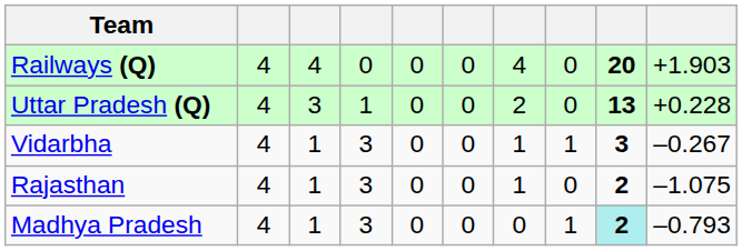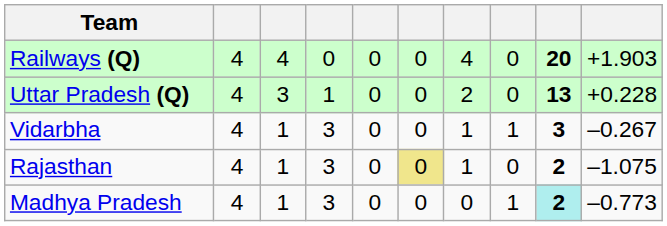 <table class="wikitable" style="text-align:center">
 <tr>
 <th style="width:140px;">Team</th>
 <th style="width:25px;"></th>
 <th style="width:25px;"></th>
 <th style="width:25px;"></th>
 <th style="width:25px;"></th>
 <th style="width:25px;"></th>
 <th style="width:25px;"></th>
 <th style="width:25px;"></th>
 <th style="width:25px;"></th>
 <th style="width:40px;"></th>
 </tr>
 <tr style="background:#cfc;">
 <td style="text-align:left"><a href='#'>Railways</a> <strong>(Q)</strong></td>
 <td>4</td>
 <td>4</td>
 <td>0</td>
 <td>0</td>
 <td>0</td>
 <td>4</td>
 <td>0</td>
 <td><strong>20</strong></td>
 <td>+1.903</td>
 </tr>
 <tr style="background:#cfc;">
 <td style="text-align:left"><a href='#'>Uttar Pradesh</a> <strong>(Q)</strong></td>
 <td>4</td>
 <td>3</td>
 <td>1</td>
 <td>0</td>
 <td>0</td>
 <td>2</td>
 <td>0</td>
 <td><strong>13</strong></td>
 <td>+0.228</td>
 </tr>
 <tr>
 <td style="text-align:left"><a href='#'>Vidarbha</a></td>
 <td>4</td>
 <td>1</td>
 <td>3</td>
 <td>0</td>
 <td>0</td>
 <td>1</td>
 <td>1</td>
 <td><strong>3</strong></td>
 <td>–0.267</td>
 </tr>
 <tr>
 <td style="text-align:left"><a href='#'>Rajasthan</a></td>
 <td>4</td>
 <td>1</td>
 <td>3</td>
 <td>0</td>
-<td>0</td>
+<td style="background: khaki;">0</td>
 <td>1</td>
 <td>0</td>
 <td><strong>2</strong></td>
 <td>–1.075</td>
 </tr>
 <tr>
 <td style="text-align:left"><a href='#'>Madhya Pradesh</a></td>
 <td>4</td>
 <td>1</td>
 <td>3</td>
 <td>0</td>
 <td>0</td>
 <td>0</td>
 <td>1</td>
 <td style="background: paleturquoise;"><strong>2</strong></td>
-<td>–0.793</td>
+<td>–0.773</td>
 </tr>
 </table>
